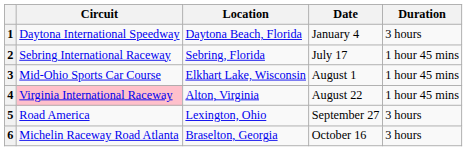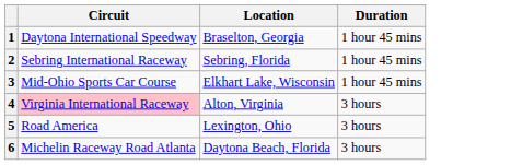 <table class="wikitable" style="font-size:85%;">
 <tr>
 <th></th>
 <th>Circuit</th>
 <th>Location</th>
-<th>Date</th>
 <th>Duration</th>
 </tr>
 <tr>
 <th>1</th>
 <td><a href='#'>Daytona International Speedway</a></td>
-<td><a href='#'>Daytona Beach, Florida</a></td>
-<td>January 4</td>
-<td>3 hours</td>
+<td><a href='#'>Braselton, Georgia</a></td>
+<td>1 hour 45 mins</td>
 </tr>
 <tr>
 <th>2</th>
 <td><a href='#'>Sebring International Raceway</a></td>
 <td><a href='#'>Sebring, Florida</a></td>
-<td>July 17</td>
 <td>1 hour 45 mins</td>
 </tr>
 <tr>
 <th>3</th>
 <td><a href='#'>Mid-Ohio Sports Car Course</a></td>
 <td><a href='#'>Elkhart Lake, Wisconsin</a></td>
-<td>August 1</td>
 <td>1 hour 45 mins</td>
 </tr>
 <tr>
 <th>4</th>
 <td style="background: pink;"><a href='#'>Virginia International Raceway</a></td>
 <td><a href='#'>Alton, Virginia</a></td>
-<td>August 22</td>
-<td>1 hour 45 mins</td>
+<td>3 hours</td>
 </tr>
 <tr>
 <th>5</th>
 <td><a href='#'>Road America</a></td>
 <td><a href='#'>Lexington, Ohio</a></td>
-<td>September 27</td>
 <td>3 hours</td>
 </tr>
 <tr>
 <th>6</th>
 <td><a href='#'>Michelin Raceway Road Atlanta</a></td>
-<td><a href='#'>Braselton, Georgia</a></td>
-<td>October 16</td>
+<td><a href='#'>Daytona Beach, Florida</a></td>
 <td>3 hours</td>
 </tr>
 </table>
